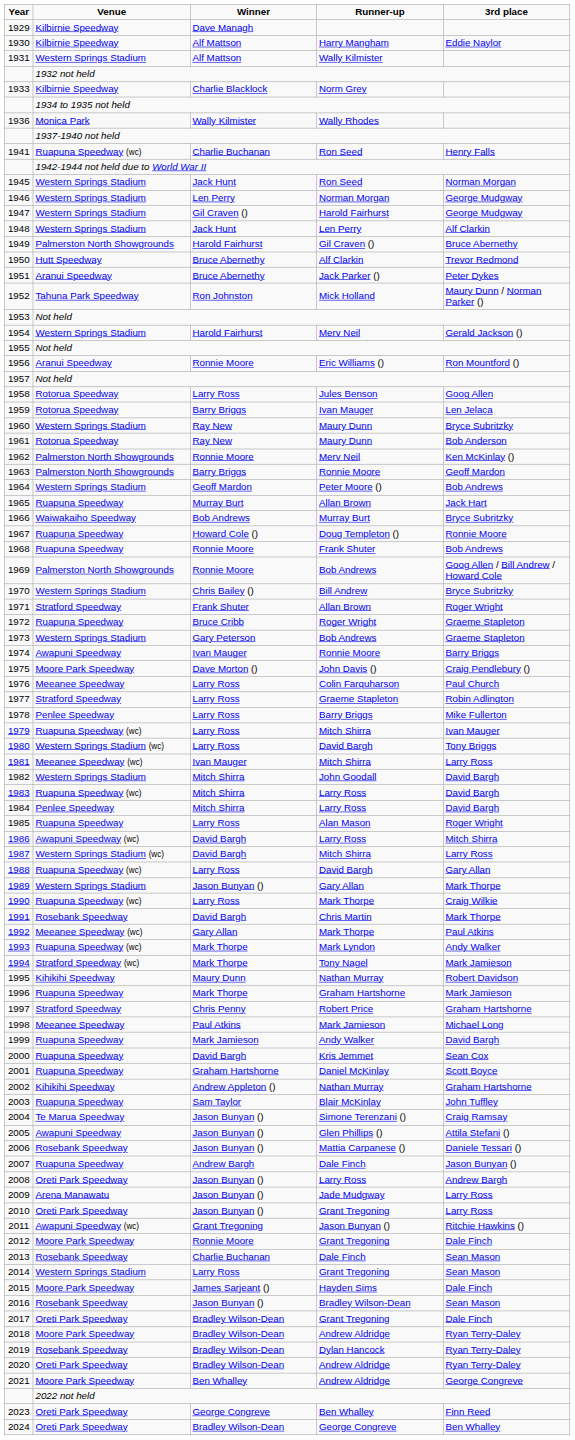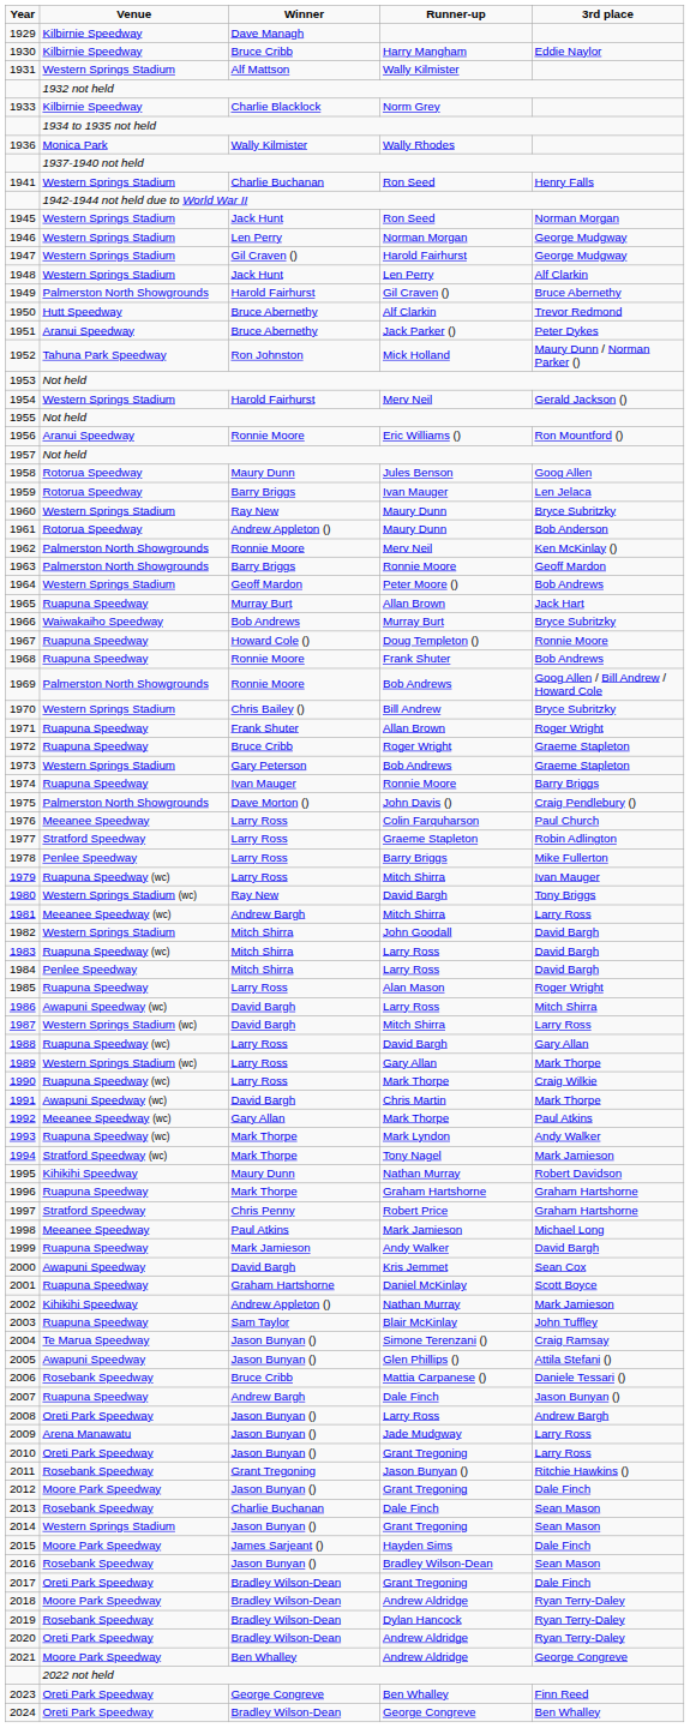 <table class="wikitable">
 <tr align=center>
 <td width=40px  ><strong>Year</strong></td>
 <td width=250px ><strong>Venue</strong></td>
 <td width=200px ><strong>Winner</strong></td>
 <td width=200px ><strong>Runner-up</strong></td>
 <td width=200px ><strong>3rd place</strong></td>
 </tr>
 <tr>
 <td align=center>1929</td>
 <td><a href='#'>Kilbirnie Speedway</a></td>
 <td><a href='#'>Dave Managh</a></td>
 <td></td>
 <td></td>
 </tr>
 <tr>
 <td align=center>1930</td>
 <td><a href='#'>Kilbirnie Speedway</a></td>
-<td><a href='#'>Alf Mattson</a></td>
+<td><a href='#'>Bruce Cribb</a></td>
 <td><a href='#'>Harry Mangham</a></td>
 <td><a href='#'>Eddie Naylor</a></td>
 </tr>
 <tr>
 <td align=center>1931</td>
 <td><a href='#'>Western Springs Stadium</a></td>
 <td><a href='#'>Alf Mattson</a></td>
 <td><a href='#'>Wally Kilmister</a></td>
 <td></td>
 </tr>
 <tr>
 <td align=center></td>
 <td colspan=4><em>1932 not held</em></td>
 </tr>
 <tr>
 <td align=center>1933</td>
 <td><a href='#'>Kilbirnie Speedway</a></td>
 <td><a href='#'>Charlie Blacklock</a></td>
 <td><a href='#'>Norm Grey</a></td>
 <td></td>
 </tr>
 <tr>
 <td align=center></td>
 <td colspan=4><em>1934 to 1935 not held</em></td>
 </tr>
 <tr>
 <td align=center>1936</td>
 <td><a href='#'>Monica Park</a></td>
 <td><a href='#'>Wally Kilmister</a></td>
 <td><a href='#'>Wally Rhodes</a></td>
 <td></td>
 </tr>
 <tr>
 <td align=center></td>
 <td colspan=4><em>1937-1940 not held</em></td>
 </tr>
 <tr>
 <td align=center>1941</td>
-<td><a href='#'>Ruapuna Speedway</a> <small>(wc)</small></td>
+<td><a href='#'>Western Springs Stadium</a></td>
 <td><a href='#'>Charlie Buchanan</a></td>
 <td><a href='#'>Ron Seed</a></td>
 <td><a href='#'>Henry Falls</a></td>
 </tr>
 <tr>
 <td align=center></td>
 <td colspan=4><em>1942-1944 not held due to <a href='#'>World War II</a></em></td>
 </tr>
 <tr>
 <td align=center>1945</td>
 <td><a href='#'>Western Springs Stadium</a></td>
 <td><a href='#'>Jack Hunt</a></td>
 <td><a href='#'>Ron Seed</a></td>
 <td><a href='#'>Norman Morgan</a></td>
 </tr>
 <tr>
 <td align=center>1946</td>
 <td><a href='#'>Western Springs Stadium</a></td>
 <td><a href='#'>Len Perry</a></td>
 <td><a href='#'>Norman Morgan</a></td>
 <td><a href='#'>George Mudgway</a></td>
 </tr>
 <tr>
 <td align=center>1947</td>
 <td><a href='#'>Western Springs Stadium</a></td>
 <td><a href='#'>Gil Craven</a> ()</td>
 <td><a href='#'>Harold Fairhurst</a></td>
 <td><a href='#'>George Mudgway</a></td>
 </tr>
 <tr>
 <td align=center>1948</td>
 <td><a href='#'>Western Springs Stadium</a></td>
 <td><a href='#'>Jack Hunt</a></td>
 <td><a href='#'>Len Perry</a></td>
 <td><a href='#'>Alf Clarkin</a></td>
 </tr>
 <tr>
 <td align=center>1949</td>
 <td><a href='#'>Palmerston North Showgrounds</a></td>
 <td><a href='#'>Harold Fairhurst</a></td>
 <td><a href='#'>Gil Craven</a> ()</td>
 <td><a href='#'>Bruce Abernethy</a></td>
 </tr>
 <tr>
 <td align=center>1950</td>
 <td><a href='#'>Hutt Speedway</a></td>
 <td><a href='#'>Bruce Abernethy</a></td>
 <td><a href='#'>Alf Clarkin</a></td>
 <td><a href='#'>Trevor Redmond</a></td>
 </tr>
 <tr>
 <td align=center>1951</td>
 <td><a href='#'>Aranui Speedway</a></td>
 <td><a href='#'>Bruce Abernethy</a></td>
 <td><a href='#'>Jack Parker</a> ()</td>
 <td><a href='#'>Peter Dykes</a></td>
 </tr>
 <tr>
 <td align=center>1952</td>
 <td><a href='#'>Tahuna Park Speedway</a></td>
 <td><a href='#'>Ron Johnston</a></td>
 <td><a href='#'>Mick Holland</a></td>
 <td><a href='#'>Maury Dunn</a> / <a href='#'>Norman Parker</a> ()</td>
 </tr>
 <tr>
 <td align=center>1953</td>
 <td colspan=4><em>Not held</em></td>
 </tr>
 <tr>
 <td align=center>1954</td>
 <td><a href='#'>Western Springs Stadium</a></td>
 <td><a href='#'>Harold Fairhurst</a></td>
 <td><a href='#'>Merv Neil</a></td>
 <td><a href='#'>Gerald Jackson</a> ()</td>
 </tr>
 <tr>
 <td align=center>1955</td>
 <td colspan=4><em>Not held</em></td>
 </tr>
 <tr>
 <td align=center>1956</td>
 <td><a href='#'>Aranui Speedway</a></td>
 <td><a href='#'>Ronnie Moore</a></td>
 <td><a href='#'>Eric Williams</a> ()</td>
 <td><a href='#'>Ron Mountford</a> ()</td>
 </tr>
 <tr>
 <td align=center>1957</td>
 <td colspan=4><em>Not held</em></td>
 </tr>
 <tr>
 <td align=center>1958</td>
 <td><a href='#'>Rotorua Speedway</a></td>
-<td><a href='#'>Larry Ross</a></td>
+<td><a href='#'>Maury Dunn</a></td>
 <td><a href='#'>Jules Benson</a></td>
 <td><a href='#'>Goog Allen</a></td>
 </tr>
 <tr>
 <td align=center>1959</td>
 <td><a href='#'>Rotorua Speedway</a></td>
 <td><a href='#'>Barry Briggs</a></td>
 <td><a href='#'>Ivan Mauger</a></td>
 <td><a href='#'>Len Jelaca</a></td>
 </tr>
 <tr>
 <td align=center>1960</td>
 <td><a href='#'>Western Springs Stadium</a></td>
 <td><a href='#'>Ray New</a></td>
 <td><a href='#'>Maury Dunn</a></td>
 <td><a href='#'>Bryce Subritzky</a></td>
 </tr>
 <tr>
 <td align=center>1961</td>
 <td><a href='#'>Rotorua Speedway</a></td>
-<td><a href='#'>Ray New</a></td>
+<td><a href='#'>Andrew Appleton</a> ()</td>
 <td><a href='#'>Maury Dunn</a></td>
 <td><a href='#'>Bob Anderson</a></td>
 </tr>
 <tr>
 <td align=center>1962</td>
 <td><a href='#'>Palmerston North Showgrounds</a></td>
 <td><a href='#'>Ronnie Moore</a></td>
 <td><a href='#'>Merv Neil</a></td>
 <td><a href='#'>Ken McKinlay</a> ()</td>
 </tr>
 <tr>
 <td align=center>1963</td>
 <td><a href='#'>Palmerston North Showgrounds</a></td>
 <td><a href='#'>Barry Briggs</a></td>
 <td><a href='#'>Ronnie Moore</a></td>
 <td><a href='#'>Geoff Mardon</a></td>
 </tr>
 <tr>
 <td align=center>1964</td>
 <td><a href='#'>Western Springs Stadium</a></td>
 <td><a href='#'>Geoff Mardon</a></td>
 <td><a href='#'>Peter Moore</a> ()</td>
 <td><a href='#'>Bob Andrews</a></td>
 </tr>
 <tr>
 <td align=center>1965</td>
 <td><a href='#'>Ruapuna Speedway</a></td>
 <td><a href='#'>Murray Burt</a></td>
 <td><a href='#'>Allan Brown</a></td>
 <td><a href='#'>Jack Hart</a></td>
 </tr>
 <tr>
 <td align=center>1966</td>
 <td><a href='#'>Waiwakaiho Speedway</a></td>
 <td><a href='#'>Bob Andrews</a></td>
 <td><a href='#'>Murray Burt</a></td>
 <td><a href='#'>Bryce Subritzky</a></td>
 </tr>
 <tr>
 <td align=center>1967</td>
 <td><a href='#'>Ruapuna Speedway</a></td>
 <td><a href='#'>Howard Cole</a> ()</td>
 <td><a href='#'>Doug Templeton</a> ()</td>
 <td><a href='#'>Ronnie Moore</a></td>
 </tr>
 <tr>
 <td align=center>1968</td>
 <td><a href='#'>Ruapuna Speedway</a></td>
 <td><a href='#'>Ronnie Moore</a></td>
 <td><a href='#'>Frank Shuter</a></td>
 <td><a href='#'>Bob Andrews</a></td>
 </tr>
 <tr>
 <td align=center>1969</td>
 <td><a href='#'>Palmerston North Showgrounds</a></td>
 <td><a href='#'>Ronnie Moore</a></td>
 <td><a href='#'>Bob Andrews</a></td>
 <td><a href='#'>Goog Allen</a> / <a href='#'>Bill Andrew</a> / <a href='#'>Howard Cole</a></td>
 </tr>
 <tr>
 <td align=center>1970</td>
 <td><a href='#'>Western Springs Stadium</a></td>
 <td><a href='#'>Chris Bailey</a> ()</td>
 <td><a href='#'>Bill Andrew</a></td>
 <td><a href='#'>Bryce Subritzky</a></td>
 </tr>
 <tr>
 <td align=center>1971</td>
-<td><a href='#'>Stratford Speedway</a></td>
+<td><a href='#'>Ruapuna Speedway</a></td>
 <td><a href='#'>Frank Shuter</a></td>
 <td><a href='#'>Allan Brown</a></td>
 <td><a href='#'>Roger Wright</a></td>
 </tr>
 <tr>
 <td align=center>1972</td>
 <td><a href='#'>Ruapuna Speedway</a></td>
 <td><a href='#'>Bruce Cribb</a></td>
 <td><a href='#'>Roger Wright</a></td>
 <td><a href='#'>Graeme Stapleton</a></td>
 </tr>
 <tr>
 <td align=center>1973</td>
 <td><a href='#'>Western Springs Stadium</a></td>
 <td><a href='#'>Gary Peterson</a></td>
 <td><a href='#'>Bob Andrews</a></td>
 <td><a href='#'>Graeme Stapleton</a></td>
 </tr>
 <tr>
 <td align=center>1974</td>
-<td><a href='#'>Awapuni Speedway</a></td>
+<td><a href='#'>Ruapuna Speedway</a></td>
 <td><a href='#'>Ivan Mauger</a></td>
 <td><a href='#'>Ronnie Moore</a></td>
 <td><a href='#'>Barry Briggs</a></td>
 </tr>
 <tr>
 <td align=center>1975</td>
-<td><a href='#'>Moore Park Speedway</a></td>
+<td><a href='#'>Palmerston North Showgrounds</a></td>
 <td><a href='#'>Dave Morton</a> ()</td>
 <td><a href='#'>John Davis</a> ()</td>
 <td><a href='#'>Craig Pendlebury</a> ()</td>
 </tr>
 <tr>
 <td align=center>1976</td>
 <td><a href='#'>Meeanee Speedway</a></td>
 <td><a href='#'>Larry Ross</a></td>
 <td><a href='#'>Colin Farquharson</a></td>
 <td><a href='#'>Paul Church</a></td>
 </tr>
 <tr>
 <td align=center>1977</td>
 <td><a href='#'>Stratford Speedway</a></td>
 <td><a href='#'>Larry Ross</a></td>
 <td><a href='#'>Graeme Stapleton</a></td>
 <td><a href='#'>Robin Adlington</a></td>
 </tr>
 <tr>
 <td align=center>1978</td>
 <td><a href='#'>Penlee Speedway</a></td>
 <td><a href='#'>Larry Ross</a></td>
 <td><a href='#'>Barry Briggs</a></td>
 <td><a href='#'>Mike Fullerton</a></td>
 </tr>
 <tr>
 <td align=center><a href='#'>1979</a></td>
 <td><a href='#'>Ruapuna Speedway</a> <small>(wc)</small></td>
 <td><a href='#'>Larry Ross</a></td>
 <td><a href='#'>Mitch Shirra</a></td>
 <td><a href='#'>Ivan Mauger</a></td>
 </tr>
 <tr>
 <td align=center><a href='#'>1980</a></td>
 <td><a href='#'>Western Springs Stadium</a> <small>(wc)</small></td>
-<td><a href='#'>Larry Ross</a></td>
+<td><a href='#'>Ray New</a></td>
 <td><a href='#'>David Bargh</a></td>
 <td><a href='#'>Tony Briggs</a></td>
 </tr>
 <tr>
 <td align=center><a href='#'>1981</a></td>
 <td><a href='#'>Meeanee Speedway</a> <small>(wc)</small></td>
-<td><a href='#'>Ivan Mauger</a></td>
+<td><a href='#'>Andrew Bargh</a></td>
 <td><a href='#'>Mitch Shirra</a></td>
 <td><a href='#'>Larry Ross</a></td>
 </tr>
 <tr>
 <td align=center>1982</td>
 <td><a href='#'>Western Springs Stadium</a></td>
 <td><a href='#'>Mitch Shirra</a></td>
 <td><a href='#'>John Goodall</a></td>
 <td><a href='#'>David Bargh</a></td>
 </tr>
 <tr>
 <td align=center><a href='#'>1983</a></td>
 <td><a href='#'>Ruapuna Speedway</a> <small>(wc)</small></td>
 <td><a href='#'>Mitch Shirra</a></td>
 <td><a href='#'>Larry Ross</a></td>
 <td><a href='#'>David Bargh</a></td>
 </tr>
 <tr>
 <td align=center>1984</td>
 <td><a href='#'>Penlee Speedway</a></td>
 <td><a href='#'>Mitch Shirra</a></td>
 <td><a href='#'>Larry Ross</a></td>
 <td><a href='#'>David Bargh</a></td>
 </tr>
 <tr>
 <td align=center>1985</td>
 <td><a href='#'>Ruapuna Speedway</a></td>
 <td><a href='#'>Larry Ross</a></td>
 <td><a href='#'>Alan Mason</a></td>
 <td><a href='#'>Roger Wright</a></td>
 </tr>
 <tr>
 <td align=center><a href='#'>1986</a></td>
 <td><a href='#'>Awapuni Speedway</a> <small>(wc)</small></td>
 <td><a href='#'>David Bargh</a></td>
 <td><a href='#'>Larry Ross</a></td>
 <td><a href='#'>Mitch Shirra</a></td>
 </tr>
 <tr>
 <td align=center><a href='#'>1987</a></td>
 <td><a href='#'>Western Springs Stadium</a> <small>(wc)</small></td>
 <td><a href='#'>David Bargh</a></td>
 <td><a href='#'>Mitch Shirra</a></td>
 <td><a href='#'>Larry Ross</a></td>
 </tr>
 <tr>
 <td align=center><a href='#'>1988</a></td>
 <td><a href='#'>Ruapuna Speedway</a> <small>(wc)</small></td>
 <td><a href='#'>Larry Ross</a></td>
 <td><a href='#'>David Bargh</a></td>
 <td><a href='#'>Gary Allan</a></td>
 </tr>
 <tr>
 <td align=center><a href='#'>1989</a></td>
-<td><a href='#'>Western Springs Stadium</a></td>
-<td><a href='#'>Jason Bunyan</a> ()</td>
+<td><a href='#'>Western Springs Stadium</a> <small>(wc)</small></td>
+<td><a href='#'>Larry Ross</a></td>
 <td><a href='#'>Gary Allan</a></td>
 <td><a href='#'>Mark Thorpe</a></td>
 </tr>
 <tr>
 <td align=center><a href='#'>1990</a></td>
 <td><a href='#'>Ruapuna Speedway</a> <small>(wc)</small></td>
 <td><a href='#'>Larry Ross</a></td>
 <td><a href='#'>Mark Thorpe</a></td>
 <td><a href='#'>Craig Wilkie</a></td>
 </tr>
 <tr>
 <td align=center><a href='#'>1991</a></td>
-<td><a href='#'>Rosebank Speedway</a></td>
+<td><a href='#'>Awapuni Speedway</a> <small>(wc)</small></td>
 <td><a href='#'>David Bargh</a></td>
 <td><a href='#'>Chris Martin</a></td>
 <td><a href='#'>Mark Thorpe</a></td>
 </tr>
 <tr>
 <td align=center><a href='#'>1992</a></td>
 <td><a href='#'>Meeanee Speedway</a> <small>(wc)</small></td>
 <td><a href='#'>Gary Allan</a></td>
 <td><a href='#'>Mark Thorpe</a></td>
 <td><a href='#'>Paul Atkins</a></td>
 </tr>
 <tr>
 <td align=center><a href='#'>1993</a></td>
 <td><a href='#'>Ruapuna Speedway</a> <small>(wc)</small></td>
 <td><a href='#'>Mark Thorpe</a></td>
 <td><a href='#'>Mark Lyndon</a></td>
 <td><a href='#'>Andy Walker</a></td>
 </tr>
 <tr>
 <td align=center><a href='#'>1994</a></td>
 <td><a href='#'>Stratford Speedway</a> <small>(wc)</small></td>
 <td><a href='#'>Mark Thorpe</a></td>
 <td><a href='#'>Tony Nagel</a></td>
 <td><a href='#'>Mark Jamieson</a></td>
 </tr>
 <tr>
 <td align=center>1995</td>
 <td><a href='#'>Kihikihi Speedway</a></td>
 <td><a href='#'>Maury Dunn</a></td>
 <td><a href='#'>Nathan Murray</a></td>
 <td><a href='#'>Robert Davidson</a></td>
 </tr>
 <tr>
 <td align=center>1996</td>
 <td><a href='#'>Ruapuna Speedway</a></td>
 <td><a href='#'>Mark Thorpe</a></td>
 <td><a href='#'>Graham Hartshorne</a></td>
-<td><a href='#'>Mark Jamieson</a></td>
+<td><a href='#'>Graham Hartshorne</a></td>
 </tr>
 <tr>
 <td align=center>1997</td>
 <td><a href='#'>Stratford Speedway</a></td>
 <td><a href='#'>Chris Penny</a></td>
 <td><a href='#'>Robert Price</a></td>
 <td><a href='#'>Graham Hartshorne</a></td>
 </tr>
 <tr>
 <td align=center>1998</td>
 <td><a href='#'>Meeanee Speedway</a></td>
 <td><a href='#'>Paul Atkins</a></td>
 <td><a href='#'>Mark Jamieson</a></td>
 <td><a href='#'>Michael Long</a></td>
 </tr>
 <tr>
 <td align=center>1999</td>
 <td><a href='#'>Ruapuna Speedway</a></td>
 <td><a href='#'>Mark Jamieson</a></td>
 <td><a href='#'>Andy Walker</a></td>
 <td><a href='#'>David Bargh</a></td>
 </tr>
 <tr>
 <td align=center>2000</td>
-<td><a href='#'>Ruapuna Speedway</a></td>
+<td><a href='#'>Awapuni Speedway</a></td>
 <td><a href='#'>David Bargh</a></td>
 <td><a href='#'>Kris Jemmet</a></td>
 <td><a href='#'>Sean Cox</a></td>
 </tr>
 <tr>
 <td align=center>2001</td>
 <td><a href='#'>Ruapuna Speedway</a></td>
 <td><a href='#'>Graham Hartshorne</a></td>
 <td><a href='#'>Daniel McKinlay</a></td>
 <td><a href='#'>Scott Boyce</a></td>
 </tr>
 <tr>
 <td align=center>2002</td>
 <td><a href='#'>Kihikihi Speedway</a></td>
 <td><a href='#'>Andrew Appleton</a> ()</td>
 <td><a href='#'>Nathan Murray</a></td>
-<td><a href='#'>Graham Hartshorne</a></td>
+<td><a href='#'>Mark Jamieson</a></td>
 </tr>
 <tr>
 <td align=center>2003</td>
 <td><a href='#'>Ruapuna Speedway</a></td>
 <td><a href='#'>Sam Taylor</a></td>
 <td><a href='#'>Blair McKinlay</a></td>
 <td><a href='#'>John Tuffley</a></td>
 </tr>
 <tr>
 <td align=center>2004</td>
 <td><a href='#'>Te Marua Speedway</a></td>
 <td><a href='#'>Jason Bunyan</a> ()</td>
 <td><a href='#'>Simone Terenzani</a> ()</td>
 <td><a href='#'>Craig Ramsay</a></td>
 </tr>
 <tr>
 <td align=center>2005</td>
 <td><a href='#'>Awapuni Speedway</a></td>
 <td><a href='#'>Jason Bunyan</a> ()</td>
 <td><a href='#'>Glen Phillips</a> ()</td>
 <td><a href='#'>Attila Stefani</a> ()</td>
 </tr>
 <tr>
 <td align=center>2006</td>
 <td><a href='#'>Rosebank Speedway</a></td>
-<td><a href='#'>Jason Bunyan</a> ()</td>
+<td><a href='#'>Bruce Cribb</a></td>
 <td><a href='#'>Mattia Carpanese</a> ()</td>
 <td><a href='#'>Daniele Tessari</a> ()</td>
 </tr>
 <tr>
 <td align=center>2007</td>
 <td><a href='#'>Ruapuna Speedway</a></td>
 <td><a href='#'>Andrew Bargh</a></td>
 <td><a href='#'>Dale Finch</a></td>
 <td><a href='#'>Jason Bunyan</a> ()</td>
 </tr>
 <tr>
 <td align=center>2008</td>
 <td><a href='#'>Oreti Park Speedway</a></td>
 <td><a href='#'>Jason Bunyan</a> ()</td>
 <td><a href='#'>Larry Ross</a></td>
 <td><a href='#'>Andrew Bargh</a></td>
 </tr>
 <tr>
 <td align=center>2009</td>
 <td><a href='#'>Arena Manawatu</a></td>
 <td><a href='#'>Jason Bunyan</a> ()</td>
 <td><a href='#'>Jade Mudgway</a></td>
 <td><a href='#'>Larry Ross</a></td>
 </tr>
 <tr>
 <td align=center>2010</td>
 <td><a href='#'>Oreti Park Speedway</a></td>
 <td><a href='#'>Jason Bunyan</a> ()</td>
 <td><a href='#'>Grant Tregoning</a></td>
 <td><a href='#'>Larry Ross</a></td>
 </tr>
 <tr>
 <td align=center>2011</td>
-<td><a href='#'>Awapuni Speedway</a> <small>(wc)</small></td>
+<td><a href='#'>Rosebank Speedway</a></td>
 <td><a href='#'>Grant Tregoning</a></td>
 <td><a href='#'>Jason Bunyan</a> ()</td>
 <td><a href='#'>Ritchie Hawkins</a> ()</td>
 </tr>
 <tr>
 <td align=center>2012</td>
 <td><a href='#'>Moore Park Speedway</a></td>
-<td><a href='#'>Ronnie Moore</a></td>
+<td><a href='#'>Jason Bunyan</a> ()</td>
 <td><a href='#'>Grant Tregoning</a></td>
 <td><a href='#'>Dale Finch</a></td>
 </tr>
 <tr>
 <td align=center>2013</td>
 <td><a href='#'>Rosebank Speedway</a></td>
 <td><a href='#'>Charlie Buchanan</a></td>
 <td><a href='#'>Dale Finch</a></td>
 <td><a href='#'>Sean Mason</a></td>
 </tr>
 <tr>
 <td align=center>2014</td>
 <td><a href='#'>Western Springs Stadium</a></td>
-<td><a href='#'>Larry Ross</a></td>
+<td><a href='#'>Jason Bunyan</a> ()</td>
 <td><a href='#'>Grant Tregoning</a></td>
 <td><a href='#'>Sean Mason</a></td>
 </tr>
 <tr>
 <td align=center>2015</td>
 <td><a href='#'>Moore Park Speedway</a></td>
 <td><a href='#'>James Sarjeant</a> ()</td>
 <td><a href='#'>Hayden Sims</a></td>
 <td><a href='#'>Dale Finch</a></td>
 </tr>
 <tr>
 <td align=center>2016</td>
 <td><a href='#'>Rosebank Speedway</a></td>
 <td><a href='#'>Jason Bunyan</a> ()</td>
 <td><a href='#'>Bradley Wilson-Dean</a></td>
 <td><a href='#'>Sean Mason</a></td>
 </tr>
 <tr>
 <td align=center>2017</td>
 <td><a href='#'>Oreti Park Speedway</a></td>
 <td><a href='#'>Bradley Wilson-Dean</a></td>
 <td><a href='#'>Grant Tregoning</a></td>
 <td><a href='#'>Dale Finch</a></td>
 </tr>
 <tr>
 <td align=center>2018</td>
 <td><a href='#'>Moore Park Speedway</a></td>
 <td><a href='#'>Bradley Wilson-Dean</a></td>
 <td><a href='#'>Andrew Aldridge</a></td>
 <td><a href='#'>Ryan Terry-Daley</a></td>
 </tr>
 <tr>
 <td align=center>2019</td>
 <td><a href='#'>Rosebank Speedway</a></td>
 <td><a href='#'>Bradley Wilson-Dean</a></td>
 <td><a href='#'>Dylan Hancock</a></td>
 <td><a href='#'>Ryan Terry-Daley</a></td>
 </tr>
 <tr>
 <td align=center>2020</td>
 <td><a href='#'>Oreti Park Speedway</a></td>
 <td><a href='#'>Bradley Wilson-Dean</a></td>
 <td><a href='#'>Andrew Aldridge</a></td>
 <td><a href='#'>Ryan Terry-Daley</a></td>
 </tr>
 <tr>
 <td align=center>2021</td>
 <td><a href='#'>Moore Park Speedway</a></td>
 <td><a href='#'>Ben Whalley</a></td>
 <td><a href='#'>Andrew Aldridge</a></td>
 <td><a href='#'>George Congreve</a></td>
 </tr>
 <tr>
 <td align=center></td>
 <td colspan=4><em>2022 not held</em></td>
 </tr>
 <tr>
 <td align=center>2023</td>
 <td><a href='#'>Oreti Park Speedway</a></td>
 <td><a href='#'>George Congreve</a></td>
 <td><a href='#'>Ben Whalley</a></td>
 <td><a href='#'>Finn Reed</a></td>
 </tr>
 <tr>
 <td align=center>2024</td>
 <td><a href='#'>Oreti Park Speedway</a></td>
 <td><a href='#'>Bradley Wilson-Dean</a></td>
 <td><a href='#'>George Congreve</a></td>
 <td><a href='#'>Ben Whalley</a></td>
 </tr>
 </table>
